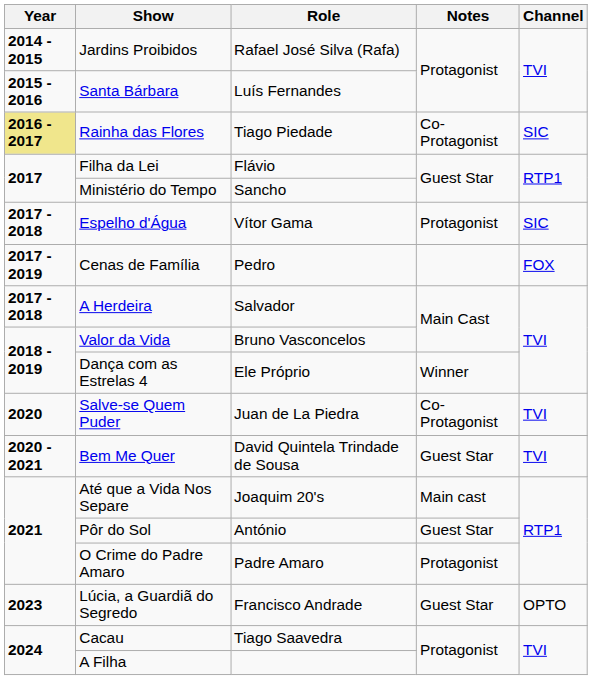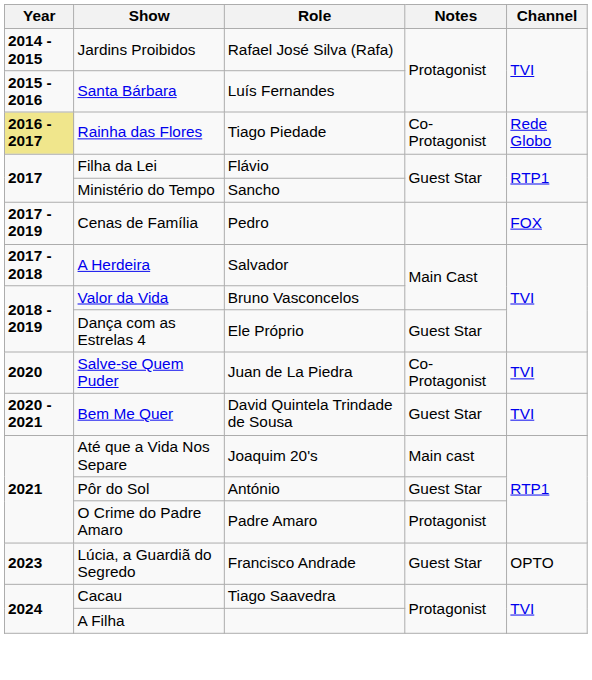 <table class="wikitable">
 <tr>
 <th>Year</th>
 <th>Show</th>
 <th>Role</th>
 <th>Notes</th>
 <th>Channel</th>
 </tr>
 <tr>
 <td><strong>2014 - 2015</strong></td>
 <td>Jardins Proibidos</td>
 <td>Rafael José Silva (Rafa)</td>
 <td rowspan="2">Protagonist</td>
 <td rowspan="2"><a href='#'>TVI</a></td>
 </tr>
 <tr>
 <td><strong>2015 - 2016</strong></td>
 <td><a href='#'>Santa Bárbara</a></td>
 <td>Luís Fernandes</td>
 </tr>
 <tr>
 <td style="background: khaki;"><strong>2016 - 2017</strong></td>
 <td><a href='#'>Rainha das Flores</a></td>
 <td>Tiago Piedade</td>
 <td>Co- Protagonist</td>
-<td><a href='#'>SIC</a></td>
+<td><a href='#'>Rede Globo</a></td>
 </tr>
 <tr>
 <td rowspan="2"><strong>2017</strong></td>
 <td>Filha da Lei</td>
 <td>Flávio</td>
 <td rowspan="2">Guest Star</td>
 <td rowspan="2"><a href='#'>RTP1</a></td>
 </tr>
 <tr>
 <td>Ministério do Tempo</td>
 <td>Sancho</td>
-</tr>
-<tr>
-<td><strong>2017 - 2018</strong></td>
-<td><a href='#'>Espelho d'Água</a></td>
-<td>Vítor Gama</td>
-<td>Protagonist</td>
-<td><a href='#'>SIC</a></td>
 </tr>
 <tr>
 <td><strong>2017 - 2019</strong></td>
 <td>Cenas de Família</td>
 <td>Pedro</td>
 <td></td>
 <td><a href='#'>FOX</a></td>
 </tr>
 <tr>
 <td><strong>2017 - 2018</strong></td>
 <td><a href='#'>A Herdeira</a></td>
 <td>Salvador</td>
 <td rowspan="2">Main Cast</td>
 <td rowspan="3"><a href='#'>TVI</a></td>
 </tr>
 <tr>
 <td rowspan="2"><strong>2018 - 2019</strong></td>
 <td><a href='#'>Valor da Vida</a></td>
 <td>Bruno Vasconcelos</td>
 </tr>
 <tr>
 <td>Dança com as Estrelas 4</td>
 <td>Ele Próprio</td>
-<td>Winner</td>
+<td>Guest Star</td>
 </tr>
 <tr>
 <td><strong>2020</strong></td>
 <td><a href='#'>Salve-se Quem Puder</a></td>
 <td>Juan de La Piedra</td>
 <td>Co- Protagonist</td>
 <td><a href='#'>TVI</a></td>
 </tr>
 <tr>
 <td><strong>2020 - 2021</strong></td>
 <td><a href='#'>Bem Me Quer</a></td>
 <td>David Quintela Trindade de Sousa</td>
 <td>Guest Star</td>
 <td><a href='#'>TVI</a></td>
 </tr>
 <tr>
 <td rowspan="3"><strong>2021</strong></td>
 <td>Até que a Vida Nos Separe</td>
 <td>Joaquim 20's</td>
 <td>Main cast</td>
 <td rowspan="3"><a href='#'>RTP1</a></td>
 </tr>
 <tr>
 <td>Pôr do Sol</td>
 <td>António</td>
 <td>Guest Star</td>
 </tr>
 <tr>
 <td>O Crime do Padre Amaro</td>
 <td>Padre Amaro</td>
 <td>Protagonist</td>
 </tr>
 <tr>
 <td><strong>2023</strong></td>
 <td>Lúcia, a Guardiã do Segredo</td>
 <td>Francisco Andrade</td>
 <td>Guest Star</td>
 <td>OPTO</td>
 </tr>
 <tr>
 <td rowspan="2"><strong>2024</strong></td>
 <td>Cacau</td>
 <td>Tiago Saavedra</td>
 <td rowspan="2">Protagonist</td>
 <td rowspan="2"><a href='#'>TVI</a></td>
 </tr>
 <tr>
 <td>A Filha</td>
 <td></td>
 </tr>
 </table>
